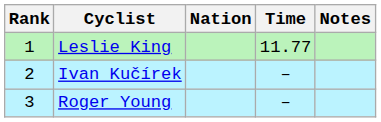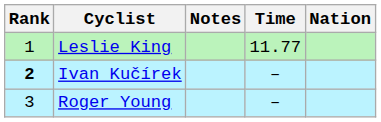 <table class="wikitable sortable" style="text-align:center">
 <tr>
 <th>Rank</th>
 <th>Cyclist</th>
+<th>Notes</th>
+<th>Time</th>
 <th>Nation</th>
-<th>Time</th>
-<th>Notes</th>
 </tr>
 <tr bgcolor=bbf3bb>
 <td>1</td>
 <td align=left data-sort-value="King, Leslie"><a href='#'>Leslie King</a></td>
+<td></td>
+<td>11.77</td>
 <td align=left></td>
-<td>11.77</td>
-<td></td>
 </tr>
 <tr bgcolor=bbf3ff>
-<td>2</td>
+<td><strong>2</strong></td>
 <td align=left data-sort-value="Kučírek, Ivan"><a href='#'>Ivan Kučírek</a></td>
+<td></td>
+<td>–</td>
 <td align=left></td>
-<td>–</td>
-<td></td>
 </tr>
 <tr bgcolor=bbf3ff>
 <td>3</td>
 <td align=left data-sort-value="Young, Roger"><a href='#'>Roger Young</a></td>
+<td></td>
+<td>–</td>
 <td align=left></td>
-<td>–</td>
-<td></td>
 </tr>
 </table>
